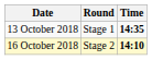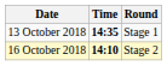 <table class="wikitable">
 <tr>
 <th>Date</th>
+<th>Time</th>
 <th>Round</th>
-<th>Time</th>
 </tr>
 <tr>
 <td>13 October 2018</td>
+<td><strong>14:35</strong></td>
 <td>Stage 1</td>
-<td><strong>14:35</strong></td>
 </tr>
 <tr>
 <td style=background:lemonchiffon>16 October 2018</td>
+<td style=background:lemonchiffon><strong>14:10</strong></td>
 <td style=background:lemonchiffon>Stage   2</td>
-<td style=background:lemonchiffon><strong>14:10</strong></td>
 </tr>
 </table>
